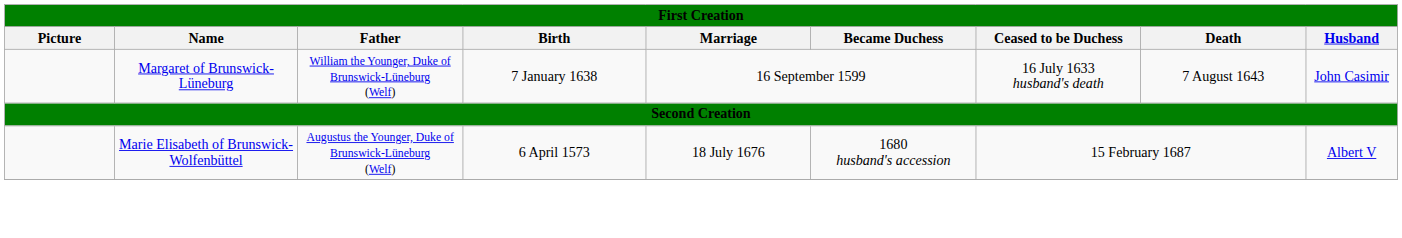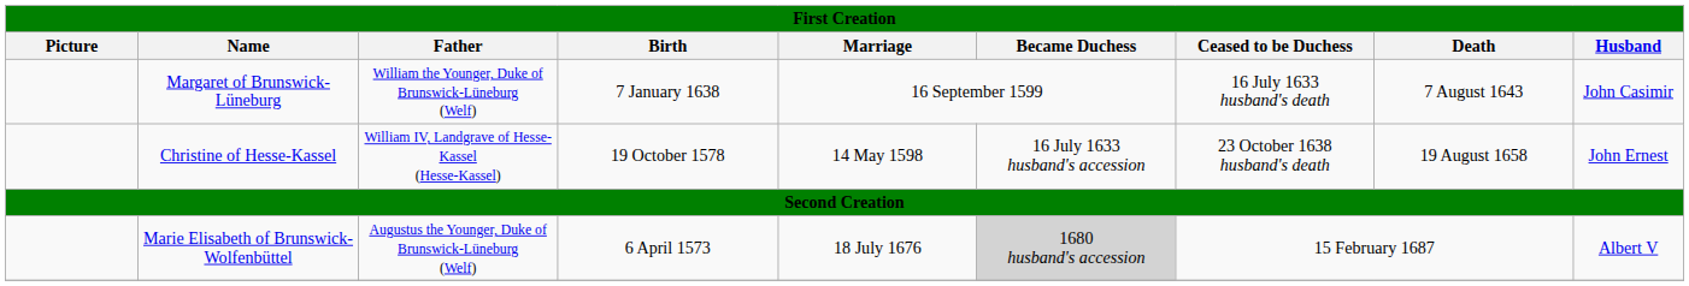 <table width=100% class="wikitable">
 <tr>
 <td colspan="9" bgcolor=green align=center><strong><span>First Creation</span></strong></td>
 </tr>
 <tr>
 <th width = "6%">Picture</th>
 <th width = "10%">Name</th>
 <th width = "9%">Father</th>
 <th width = "10%">Birth</th>
 <th width = "9%">Marriage</th>
 <th width = "9%">Became Duchess</th>
 <th width = "9%">Ceased to be Duchess</th>
 <th width = "9%">Death</th>
 <th width = "5%"><a href='#'>Husband</a></th>
 </tr>
 <tr>
 <td align="center"></td>
 <td align="center"><a href='#'>Margaret of Brunswick-Lüneburg</a></td>
 <td align="center"><small><a href='#'>William the Younger, Duke of Brunswick-Lüneburg</a><br>(<a href='#'>Welf</a>)</small></td>
 <td align="center">7 January 1638</td>
 <td align="center" colspan="2">16 September 1599</td>
 <td align="center">16 July 1633<br><em>husband's death</em></td>
 <td align="center">7 August 1643</td>
 <td align="center"><a href='#'>John Casimir</a></td>
 </tr>
 <tr>
+<td align="center"></td>
+<td align="center"><a href='#'>Christine of Hesse-Kassel</a></td>
+<td align="center"><small><a href='#'>William IV, Landgrave of Hesse-Kassel</a><br>(<a href='#'>Hesse-Kassel</a>)</small></td>
+<td align="center">19 October 1578</td>
+<td align="center">14 May 1598</td>
+<td align="center">16 July 1633<br><em>husband's accession</em></td>
+<td align="center">23 October 1638<br><em>husband's death</em></td>
+<td align="center">19 August 1658</td>
+<td align="center"><a href='#'>John Ernest</a></td>
+</tr>
+<tr>
 <td colspan="9" bgcolor=green align=center><strong><span>Second Creation</span></strong></td>
 </tr>
 <tr>
 <td align="center"></td>
 <td align="center"><a href='#'>Marie Elisabeth of Brunswick-Wolfenbüttel</a></td>
 <td align="center"><small><a href='#'>Augustus the Younger, Duke of Brunswick-Lüneburg</a><br>(<a href='#'>Welf</a>)</small></td>
 <td align="center">6 April 1573</td>
 <td align="center">18 July 1676</td>
-<td align="center">1680<br><em>husband's accession</em></td>
+<td align="center" style="background: lightgrey;">1680<br><em>husband's accession</em></td>
 <td align="center" colspan="2">15 February 1687</td>
 <td align="center"><a href='#'>Albert V</a></td>
 </tr>
 <tr>
 </tr>
 </table>
